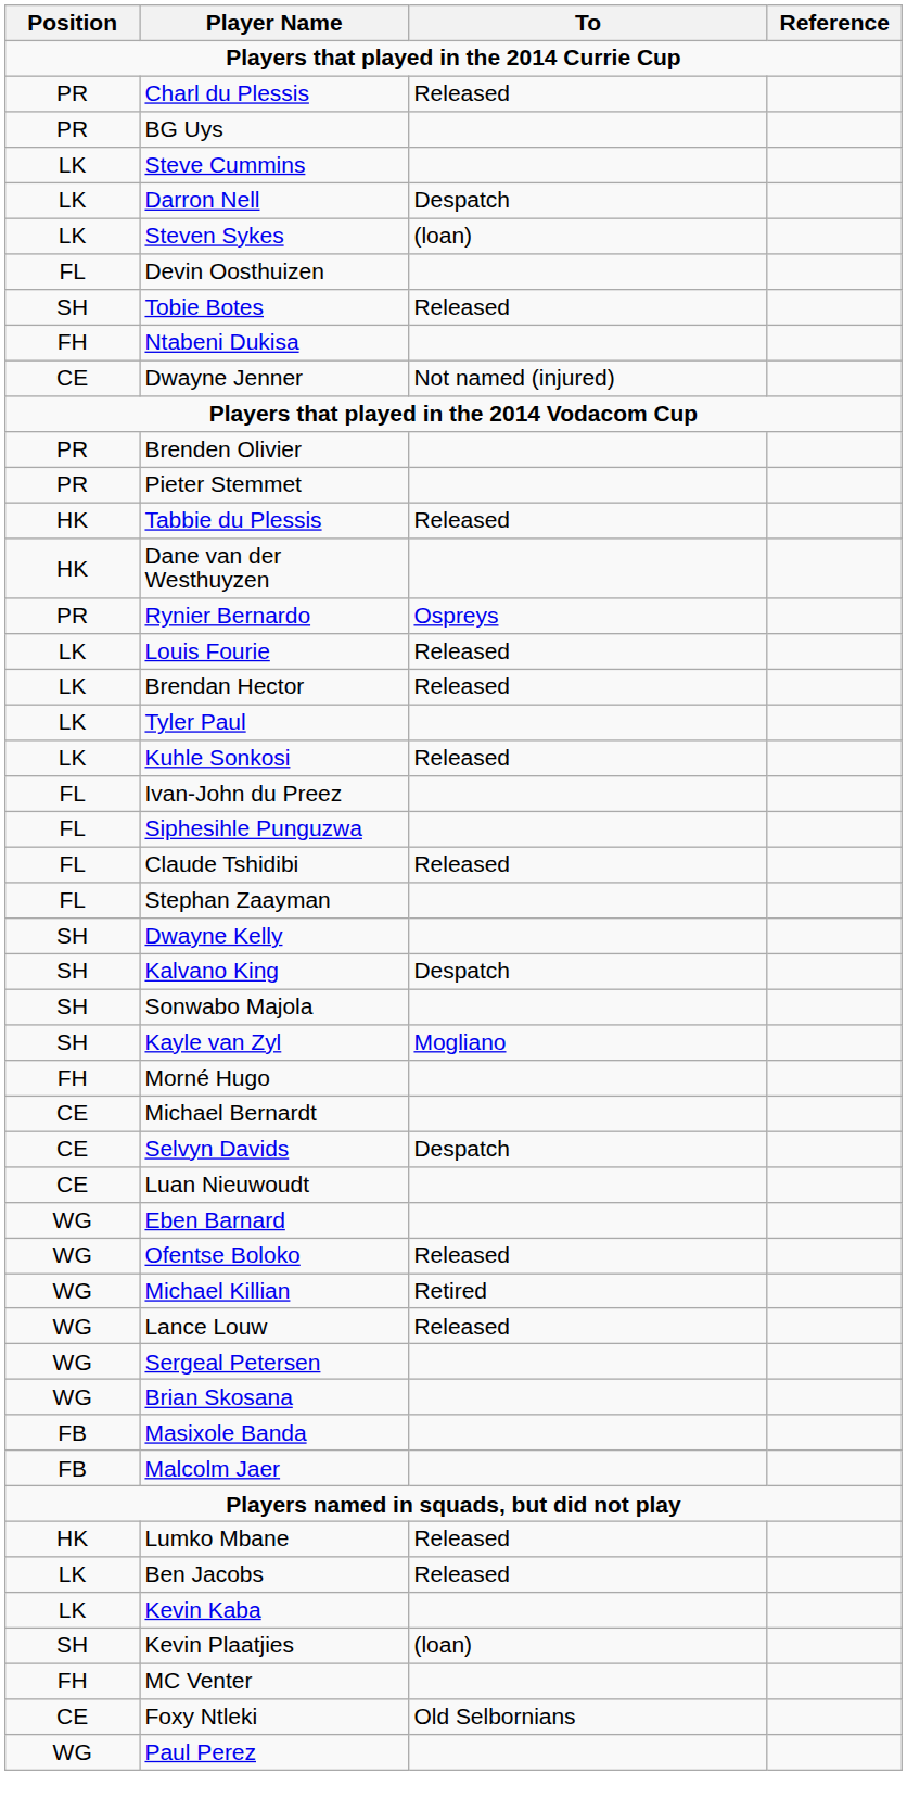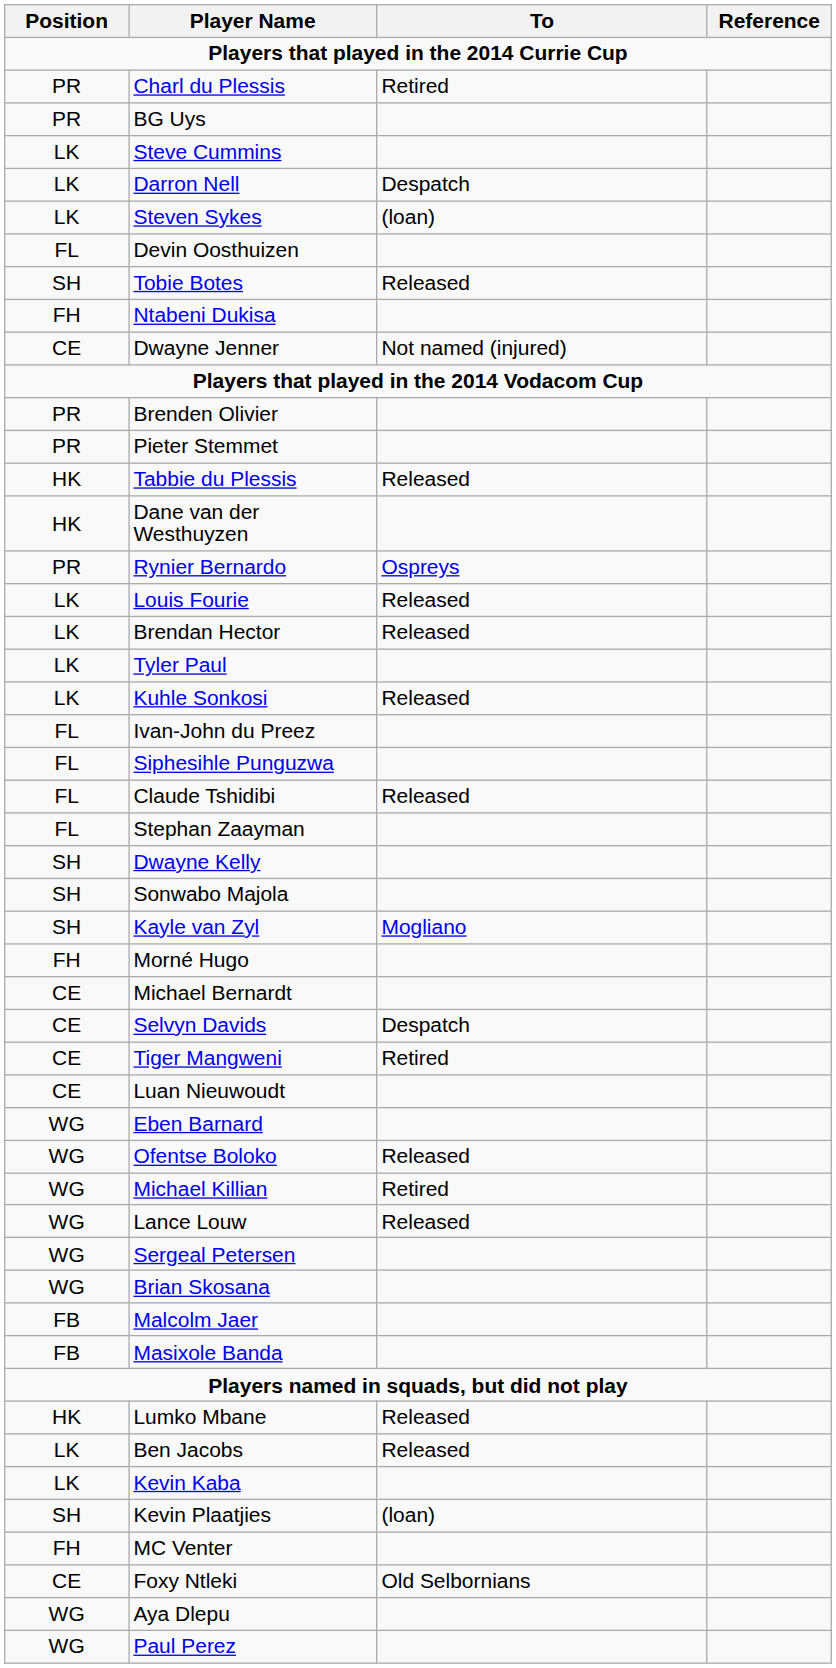 <table class="wikitable sortable" style="text-align:left; line-height:110%; font-size:100%; width:50%;">
 <tr>
 <th width="15%">Position</th>
 <th width="30%">Player Name</th>
 <th width="40%">To</th>
 <th width="15%">Reference</th>
 </tr>
 <tr>
 <td colspan=4 align=center><strong>Players that played in the 2014 Currie Cup</strong></td>
 </tr>
 <tr>
 <td align=center>PR</td>
 <td><a href='#'>Charl du Plessis</a></td>
-<td>Released</td>
+<td>Retired</td>
 <td align=center></td>
 </tr>
 <tr>
 <td align=center>PR</td>
 <td>BG Uys</td>
 <td></td>
 <td align=center></td>
 </tr>
 <tr>
 <td align=center>LK</td>
 <td><a href='#'>Steve Cummins</a></td>
 <td></td>
 <td align=center></td>
 </tr>
 <tr>
 <td align=center>LK</td>
 <td><a href='#'>Darron Nell</a></td>
 <td>Despatch</td>
 <td align=center></td>
 </tr>
 <tr>
 <td align=center>LK</td>
 <td><a href='#'>Steven Sykes</a></td>
 <td> (loan)</td>
 <td align=center></td>
 </tr>
 <tr>
 <td align=center>FL</td>
 <td>Devin Oosthuizen</td>
 <td></td>
 <td align=center></td>
 </tr>
 <tr>
 <td align=center>SH</td>
 <td><a href='#'>Tobie Botes</a></td>
 <td>Released</td>
 <td align=center></td>
 </tr>
 <tr>
 <td align=center>FH</td>
 <td><a href='#'>Ntabeni Dukisa</a></td>
 <td></td>
 <td align=center></td>
 </tr>
 <tr>
 <td align=center>CE</td>
 <td>Dwayne Jenner</td>
 <td>Not named (injured)</td>
 <td align=center></td>
 </tr>
 <tr>
 <td colspan=4 align=center><strong>Players that played in the 2014 Vodacom Cup</strong></td>
 </tr>
 <tr>
 <td align=center>PR</td>
 <td>Brenden Olivier</td>
 <td></td>
 <td align=center></td>
 </tr>
 <tr>
 <td align=center>PR</td>
 <td>Pieter Stemmet</td>
 <td></td>
 <td align=center></td>
 </tr>
 <tr>
 <td align=center>HK</td>
 <td><a href='#'>Tabbie du Plessis</a></td>
 <td>Released</td>
 <td align=center></td>
 </tr>
 <tr>
 <td align=center>HK</td>
 <td>Dane van der Westhuyzen</td>
 <td></td>
 <td align=center></td>
 </tr>
 <tr>
 <td align=center>PR</td>
 <td><a href='#'>Rynier Bernardo</a></td>
 <td> <a href='#'>Ospreys</a></td>
 <td align=center></td>
 </tr>
 <tr>
 <td align=center>LK</td>
 <td><a href='#'>Louis Fourie</a></td>
 <td>Released</td>
 <td align=center></td>
 </tr>
 <tr>
 <td align=center>LK</td>
 <td>Brendan Hector</td>
 <td>Released</td>
 <td align=center></td>
 </tr>
 <tr>
 <td align=center>LK</td>
 <td><a href='#'>Tyler Paul</a></td>
 <td></td>
 <td align=center></td>
 </tr>
 <tr>
 <td align=center>LK</td>
 <td><a href='#'>Kuhle Sonkosi</a></td>
 <td>Released</td>
 <td align=center></td>
 </tr>
 <tr>
 <td align=center>FL</td>
 <td>Ivan-John du Preez</td>
 <td></td>
 <td align=center></td>
 </tr>
 <tr>
 <td align=center>FL</td>
 <td><a href='#'>Siphesihle Punguzwa</a></td>
 <td></td>
 <td align=center></td>
 </tr>
 <tr>
 <td align=center>FL</td>
 <td>Claude Tshidibi</td>
 <td>Released</td>
 <td align=center></td>
 </tr>
 <tr>
 <td align=center>FL</td>
 <td>Stephan Zaayman</td>
 <td></td>
 <td align=center></td>
 </tr>
 <tr>
 <td align=center>SH</td>
 <td><a href='#'>Dwayne Kelly</a></td>
 <td></td>
 <td align=center></td>
 </tr>
 <tr>
 <td align=center>SH</td>
-<td><a href='#'>Kalvano King</a></td>
-<td>Despatch</td>
-<td align=center></td>
-</tr>
-<tr>
-<td align=center>SH</td>
 <td>Sonwabo Majola</td>
 <td></td>
 <td align=center></td>
 </tr>
 <tr>
 <td align=center>SH</td>
 <td><a href='#'>Kayle van Zyl</a></td>
 <td> <a href='#'>Mogliano</a></td>
 <td align=center></td>
 </tr>
 <tr>
 <td align=center>FH</td>
 <td>Morné Hugo</td>
 <td></td>
 <td align=center></td>
 </tr>
 <tr>
 <td align=center>CE</td>
 <td>Michael Bernardt</td>
 <td></td>
 <td align=center></td>
 </tr>
 <tr>
 <td align=center>CE</td>
 <td><a href='#'>Selvyn Davids</a></td>
 <td>Despatch</td>
+<td align=center></td>
+</tr>
+<tr>
+<td align=center>CE</td>
+<td><a href='#'>Tiger Mangweni</a></td>
+<td>Retired</td>
 <td align=center></td>
 </tr>
 <tr>
 <td align=center>CE</td>
 <td>Luan Nieuwoudt</td>
 <td></td>
 <td align=center></td>
 </tr>
 <tr>
 <td align=center>WG</td>
 <td><a href='#'>Eben Barnard</a></td>
 <td></td>
 <td align=center></td>
 </tr>
 <tr>
 <td align=center>WG</td>
 <td><a href='#'>Ofentse Boloko</a></td>
 <td>Released</td>
 <td align=center></td>
 </tr>
 <tr>
 <td align=center>WG</td>
 <td><a href='#'>Michael Killian</a></td>
 <td>Retired</td>
 <td align=center></td>
 </tr>
 <tr>
 <td align=center>WG</td>
 <td>Lance Louw</td>
 <td>Released</td>
 <td align=center></td>
 </tr>
 <tr>
 <td align=center>WG</td>
 <td><a href='#'>Sergeal Petersen</a></td>
 <td></td>
 <td align=center></td>
 </tr>
 <tr>
 <td align=center>WG</td>
 <td><a href='#'>Brian Skosana</a></td>
 <td></td>
 <td align=center></td>
 </tr>
 <tr>
 <td align=center>FB</td>
-<td><a href='#'>Masixole Banda</a></td>
+<td><a href='#'>Malcolm Jaer</a></td>
 <td></td>
 <td align=center></td>
 </tr>
 <tr>
 <td align=center>FB</td>
-<td><a href='#'>Malcolm Jaer</a></td>
+<td><a href='#'>Masixole Banda</a></td>
 <td></td>
 <td align=center></td>
 </tr>
 <tr>
 <td colspan=4 align=center><strong>Players named in squads, but did not play</strong></td>
 </tr>
 <tr>
 <td align=center>HK</td>
 <td>Lumko Mbane</td>
 <td>Released</td>
 <td align=center></td>
 </tr>
 <tr>
 <td align=center>LK</td>
 <td>Ben Jacobs</td>
 <td>Released</td>
 <td align=center></td>
 </tr>
 <tr>
 <td align=center>LK</td>
 <td><a href='#'>Kevin Kaba</a></td>
 <td></td>
 <td align=center></td>
 </tr>
 <tr>
 <td align=center>SH</td>
 <td>Kevin Plaatjies</td>
 <td> (loan)</td>
 <td align=center></td>
 </tr>
 <tr>
 <td align=center>FH</td>
 <td>MC Venter</td>
 <td></td>
 <td align=center></td>
 </tr>
 <tr>
 <td align=center>CE</td>
 <td>Foxy Ntleki</td>
 <td>Old Selbornians</td>
 <td align=center></td>
 </tr>
 <tr>
 <td align=center>WG</td>
+<td>Aya Dlepu</td>
+<td></td>
+<td align=center></td>
+</tr>
+<tr>
+<td align=center>WG</td>
 <td><a href='#'>Paul Perez</a></td>
 <td></td>
 <td align=center></td>
 </tr>
 </table>
